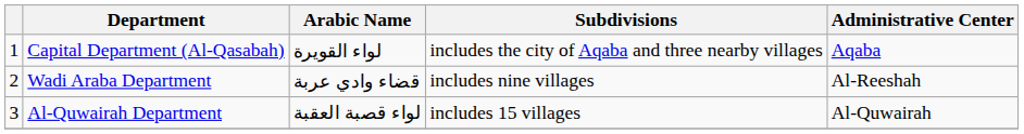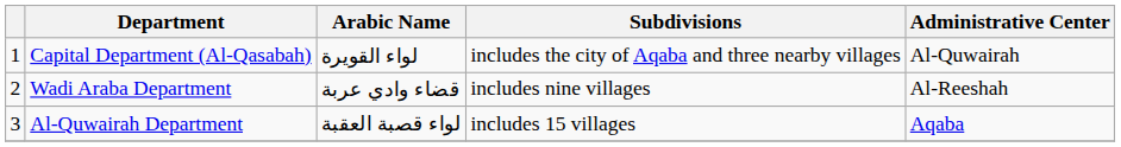 <table class="wikitable">
 <tr>
 <th></th>
 <th>Department</th>
 <th>Arabic Name</th>
 <th>Subdivisions</th>
 <th>Administrative Center</th>
 </tr>
 <tr>
 <td>1</td>
 <td><a href='#'>Capital Department (Al-Qasabah)</a></td>
 <td>لواء القويرة</td>
 <td>includes the city of <a href='#'>Aqaba</a> and three nearby villages</td>
-<td><a href='#'>Aqaba</a></td>
+<td>Al-Quwairah</td>
 </tr>
 <tr>
 <td>2</td>
 <td><a href='#'>Wadi Araba Department</a></td>
 <td>قضاء وادي عربة</td>
 <td>includes nine villages</td>
 <td>Al-Reeshah</td>
 </tr>
 <tr>
 <td>3</td>
 <td><a href='#'>Al-Quwairah Department</a></td>
 <td>لواء قصبة العقبة</td>
 <td>includes 15 villages</td>
-<td>Al-Quwairah</td>
+<td><a href='#'>Aqaba</a></td>
 </tr>
 <tr>
 </tr>
 </table>
